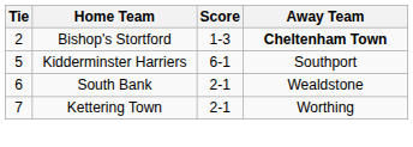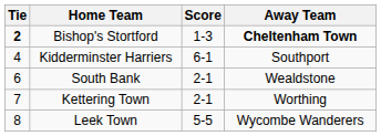 <table class="wikitable" style="text-align:center;">
 <tr>
 <th width=20>Tie</th>
 <th width=175>Home Team</th>
 <th width=20>Score</th>
 <th width=175>Away Team</th>
 </tr>
 <tr>
-<td>2</td>
+<td><strong>2</strong></td>
 <td>Bishop's Stortford</td>
 <td>1-3</td>
 <td><strong>Cheltenham Town</strong></td>
 </tr>
 <tr>
-<td>5</td>
+<td>4</td>
 <td>Kidderminster Harriers</td>
 <td>6-1</td>
 <td>Southport</td>
 </tr>
 <tr>
 <td>6</td>
 <td>South Bank</td>
 <td>2-1</td>
 <td>Wealdstone</td>
 </tr>
 <tr>
 <td>7</td>
 <td>Kettering Town</td>
 <td>2-1</td>
 <td>Worthing</td>
 </tr>
+<tr>
+<td>8</td>
+<td>Leek Town</td>
+<td>5-5</td>
+<td>Wycombe Wanderers</td>
+</tr>
 </table>
